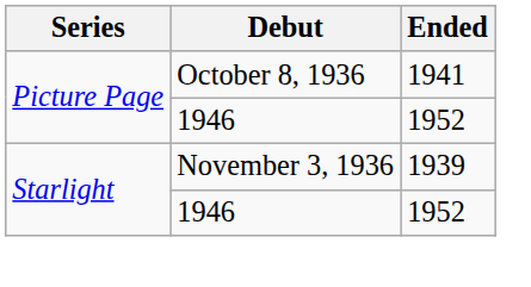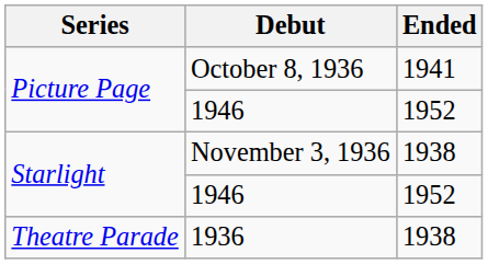 <table class="wikitable">
 <tr>
 <th>Series</th>
 <th>Debut</th>
 <th>Ended</th>
 </tr>
 <tr>
 <td rowspan="2"><em><a href='#'>Picture Page</a></em></td>
 <td>October 8, 1936</td>
 <td>1941</td>
 </tr>
 <tr>
 <td>1946</td>
 <td>1952</td>
 </tr>
 <tr>
 <td rowspan="2"><em><a href='#'>Starlight</a></em></td>
 <td>November 3, 1936</td>
-<td>1939</td>
+<td>1938</td>
 </tr>
 <tr>
 <td>1946</td>
 <td>1952</td>
 </tr>
+<tr>
+<td><em><a href='#'>Theatre Parade</a></em></td>
+<td>1936</td>
+<td>1938</td>
+</tr>
 </table>
